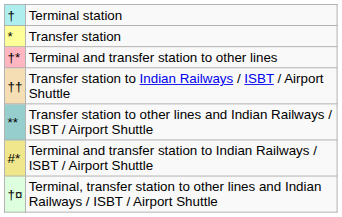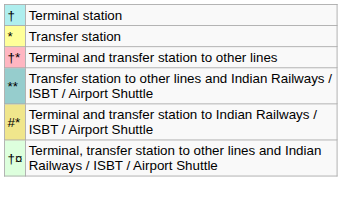 <table class="wikitable" style=font-size:95%; width="30%">
 <tr>
 <td style="background-color:#AFEEEE">†</td>
 <td>Terminal station</td>
 </tr>
 <tr>
 <td style="background-color:#FFFF99">*</td>
 <td>Transfer station</td>
 </tr>
 <tr>
 <td style="background-color:#FFB6C1">†*</td>
 <td>Terminal and transfer station to other lines</td>
 </tr>
 <tr>
-<td style="background-color:#F5DEB3">††</td>
-<td>Transfer station to <a href='#'>Indian Railways</a> / <a href='#'>ISBT</a> / Airport Shuttle</td>
-</tr>
-<tr>
 <td style="background-color:#96CDCD">**</td>
 <td>Transfer station to other lines and Indian Railways / ISBT / Airport Shuttle</td>
 </tr>
 <tr>
 <td style="background-color:#F0E68C">#*</td>
 <td>Terminal and transfer station to Indian Railways / ISBT / Airport Shuttle</td>
 </tr>
 <tr>
 <td style="background-color:#DDFFDD">†¤</td>
 <td>Terminal, transfer station to other lines and Indian Railways / ISBT / Airport Shuttle</td>
 </tr>
 </table>
